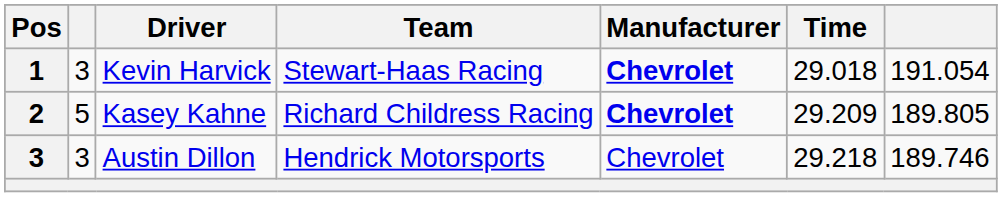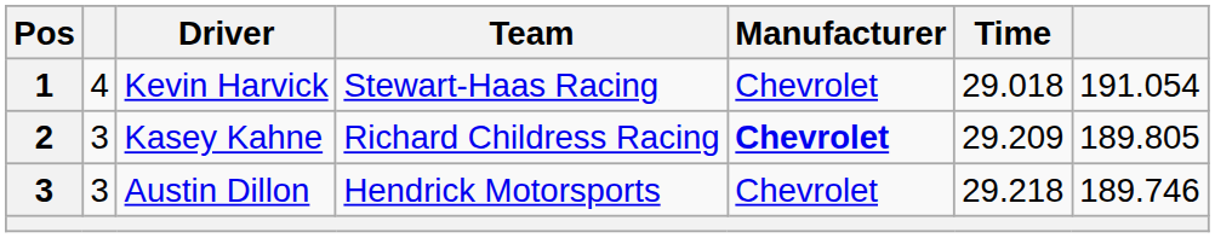 <table class="wikitable" style="font-size:95%">
 <tr>
 <th>Pos</th>
 <th></th>
 <th>Driver</th>
 <th>Team</th>
 <th>Manufacturer</th>
 <th>Time</th>
 <th></th>
 </tr>
 <tr>
 <th>1</th>
-<td>3</td>
+<td>4</td>
 <td><a href='#'>Kevin Harvick</a></td>
 <td><a href='#'>Stewart-Haas Racing</a></td>
-<td><strong><a href='#'>Chevrolet</a></strong></td>
+<td><a href='#'>Chevrolet</a></td>
 <td>29.018</td>
 <td>191.054</td>
 </tr>
 <tr>
 <th>2</th>
-<td>5</td>
+<td>3</td>
 <td><a href='#'>Kasey Kahne</a></td>
 <td><a href='#'>Richard Childress Racing</a></td>
 <td><strong><a href='#'>Chevrolet</a></strong></td>
 <td>29.209</td>
 <td>189.805</td>
 </tr>
 <tr>
 <th>3</th>
 <td>3</td>
 <td><a href='#'>Austin Dillon</a></td>
 <td><a href='#'>Hendrick Motorsports</a></td>
 <td><a href='#'>Chevrolet</a></td>
 <td>29.218</td>
 <td>189.746</td>
 </tr>
 <tr>
 <th colspan="7"></th>
 </tr>
 </table>
